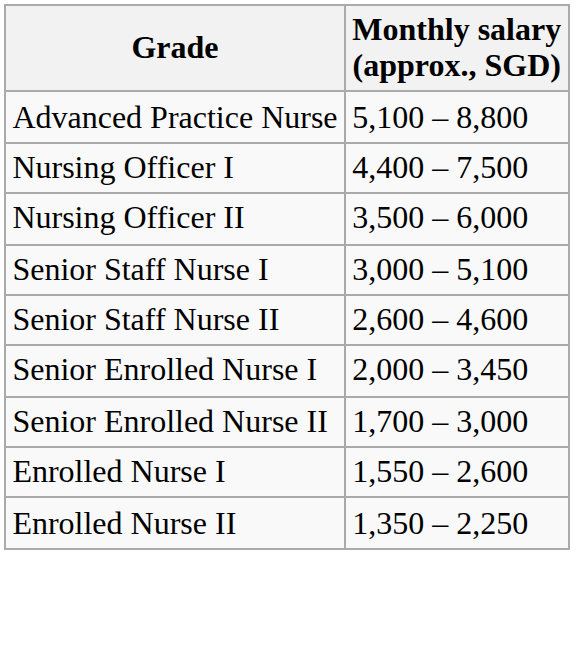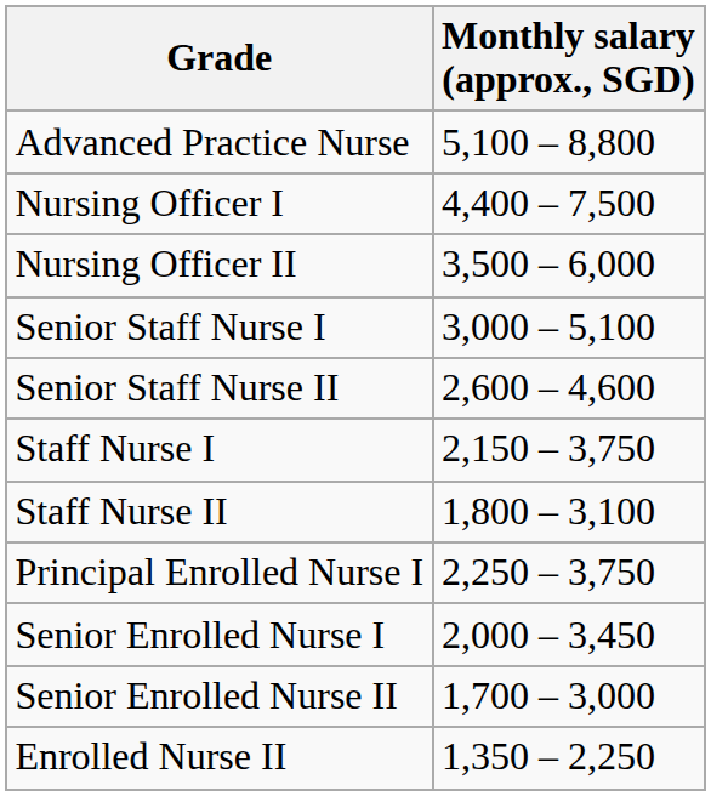 <table class="wikitable">
 <tr>
 <th>Grade</th>
 <th>Monthly salary<br>(approx., SGD)</th>
 </tr>
 <tr>
 <td>Advanced Practice Nurse</td>
 <td>5,100 – 8,800</td>
 </tr>
 <tr>
 <td>Nursing Officer I</td>
 <td>4,400 – 7,500</td>
 </tr>
 <tr>
 <td>Nursing Officer II</td>
 <td>3,500 – 6,000</td>
 </tr>
 <tr>
 <td>Senior Staff Nurse I</td>
 <td>3,000 – 5,100</td>
 </tr>
 <tr>
 <td>Senior Staff Nurse II</td>
 <td>2,600 – 4,600</td>
 </tr>
 <tr>
+<td>Staff Nurse I</td>
+<td>2,150 – 3,750</td>
+</tr>
+<tr>
+<td>Staff Nurse II</td>
+<td>1,800 – 3,100</td>
+</tr>
+<tr>
+<td>Principal Enrolled Nurse I</td>
+<td>2,250 – 3,750</td>
+</tr>
+<tr>
 <td>Senior Enrolled Nurse I</td>
 <td>2,000 – 3,450</td>
 </tr>
 <tr>
 <td>Senior Enrolled Nurse II</td>
 <td>1,700 – 3,000</td>
 </tr>
 <tr>
-<td>Enrolled Nurse I</td>
-<td>1,550 – 2,600</td>
-</tr>
-<tr>
 <td>Enrolled Nurse II</td>
 <td>1,350 – 2,250</td>
 </tr>
 </table>
